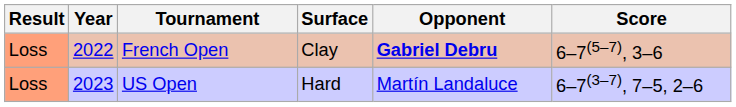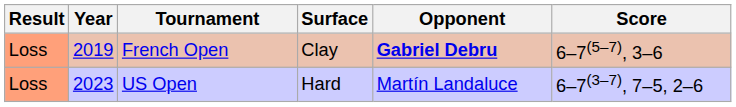 <table class="sortable wikitable">
 <tr>
 <th>Result</th>
 <th>Year</th>
 <th width=150>Tournament</th>
 <th>Surface</th>
 <th width=150>Opponent</th>
 <th width=150>Score</th>
 </tr>
 <tr style="background:#ebc2af;">
 <td bgcolor=ffa07a>Loss</td>
-<td><a href='#'>2022</a></td>
+<td><a href='#'>2019</a></td>
 <td><a href='#'>French Open</a></td>
 <td>Clay</td>
 <td><strong> <a href='#'>Gabriel Debru</a></strong></td>
 <td>6–7<sup>(5–7)</sup>, 3–6</td>
 </tr>
 <tr style="background:#ccf;">
 <td bgcolor=ffa07a>Loss</td>
 <td><a href='#'>2023</a></td>
 <td><a href='#'>US Open</a></td>
 <td>Hard</td>
 <td> <a href='#'>Martín Landaluce</a></td>
 <td>6–7<sup>(3–7)</sup>, 7–5, 2–6</td>
 </tr>
 </table>
